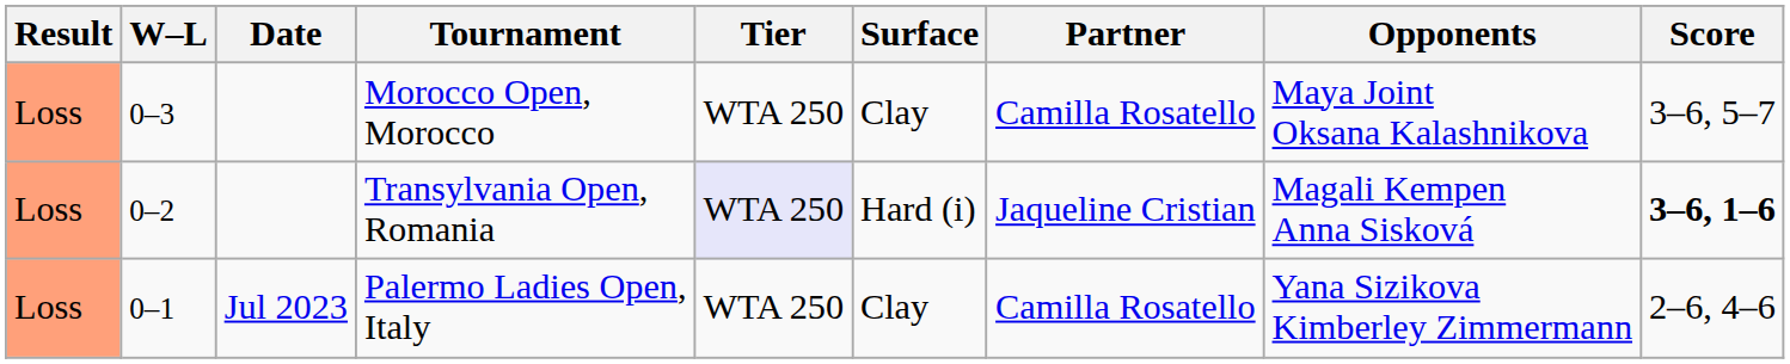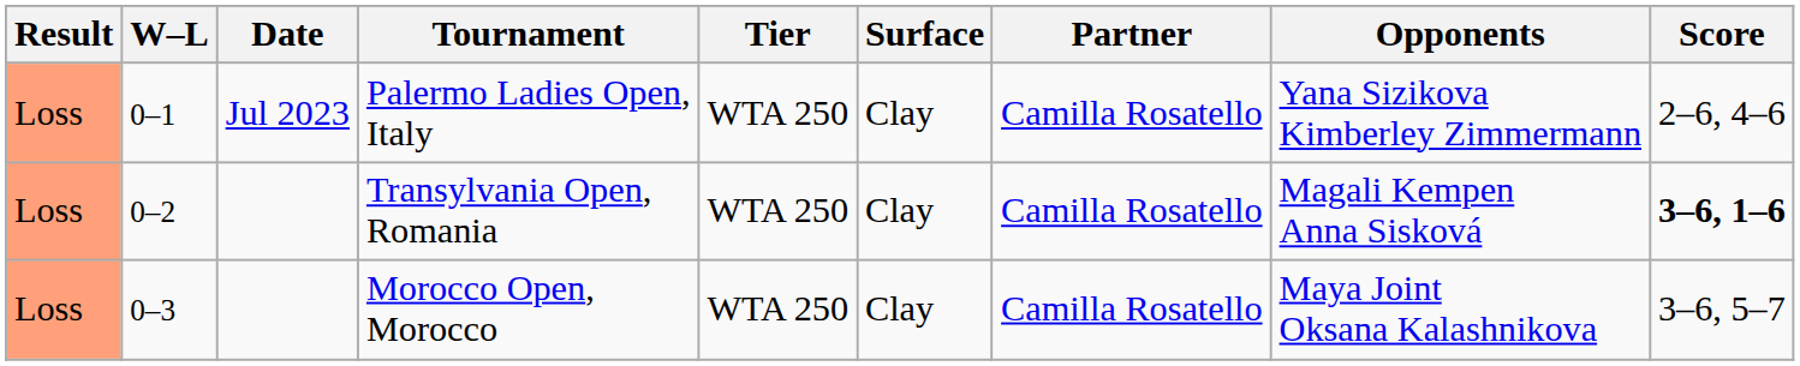 <table class="sortable wikitable">
 <tr>
 <th>Result</th>
 <th class="unsortable">W–L</th>
 <th>Date</th>
 <th>Tournament</th>
 <th>Tier</th>
 <th>Surface</th>
 <th>Partner</th>
 <th>Opponents</th>
 <th class="unsortable">Score</th>
 </tr>
 <tr>
 <td style="background:#ffa07a;">Loss</td>
+<td><small>0–1</small></td>
+<td><a href='#'>Jul 2023</a></td>
+<td><a href='#'>Palermo Ladies Open</a>, <br>Italy</td>
+<td>WTA 250</td>
+<td>Clay</td>
+<td> <a href='#'>Camilla Rosatello</a></td>
+<td> <a href='#'>Yana Sizikova</a> <br>  <a href='#'>Kimberley Zimmermann</a></td>
+<td>2–6, 4–6</td>
+</tr>
+<tr>
+<td style="background:#ffa07a;">Loss</td>
+<td><small>0–2</small></td>
+<td><a href='#'></a></td>
+<td><a href='#'>Transylvania Open</a>, <br>Romania</td>
+<td>WTA 250</td>
+<td>Clay</td>
+<td> <a href='#'>Camilla Rosatello</a></td>
+<td> <a href='#'>Magali Kempen</a> <br>  <a href='#'>Anna Sisková</a></td>
+<td><strong>3–6, 1–6</strong></td>
+</tr>
+<tr>
+<td style="background:#ffa07a;">Loss</td>
 <td><small>0–3</small></td>
 <td><a href='#'></a></td>
 <td><a href='#'>Morocco Open</a>, <br>Morocco</td>
 <td>WTA 250</td>
 <td>Clay</td>
 <td> <a href='#'>Camilla Rosatello</a></td>
 <td> <a href='#'>Maya Joint</a> <br>  <a href='#'>Oksana Kalashnikova</a></td>
 <td>3–6, 5–7</td>
 </tr>
-<tr>
-<td style="background:#ffa07a;">Loss</td>
-<td><small>0–2</small></td>
-<td><a href='#'></a></td>
-<td><a href='#'>Transylvania Open</a>, <br>Romania</td>
-<td style="background: lavender;">WTA 250</td>
-<td>Hard (i)</td>
-<td> <a href='#'>Jaqueline Cristian</a></td>
-<td> <a href='#'>Magali Kempen</a> <br>  <a href='#'>Anna Sisková</a></td>
-<td><strong>3–6, 1–6</strong></td>
-</tr>
-<tr>
-<td style="background:#ffa07a;">Loss</td>
-<td><small>0–1</small></td>
-<td><a href='#'>Jul 2023</a></td>
-<td><a href='#'>Palermo Ladies Open</a>, <br>Italy</td>
-<td>WTA 250</td>
-<td>Clay</td>
-<td> <a href='#'>Camilla Rosatello</a></td>
-<td> <a href='#'>Yana Sizikova</a> <br>  <a href='#'>Kimberley Zimmermann</a></td>
-<td>2–6, 4–6</td>
-</tr>
 </table>
